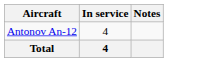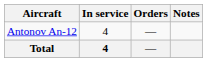 <table class="wikitable" style="border-collapse:collapse;text-align:center">
 <tr>
 <th>Aircraft</th>
 <th>In service</th>
+<th>Orders</th>
 <th>Notes</th>
 </tr>
 <tr>
 <td><a href='#'>Antonov An-12</a></td>
 <td>4</td>
+<td>—</td>
 <td></td>
 </tr>
 <tr>
 <th>Total</th>
 <th>4</th>
+<th>—</th>
 <th></th>
 </tr>
 </table>
